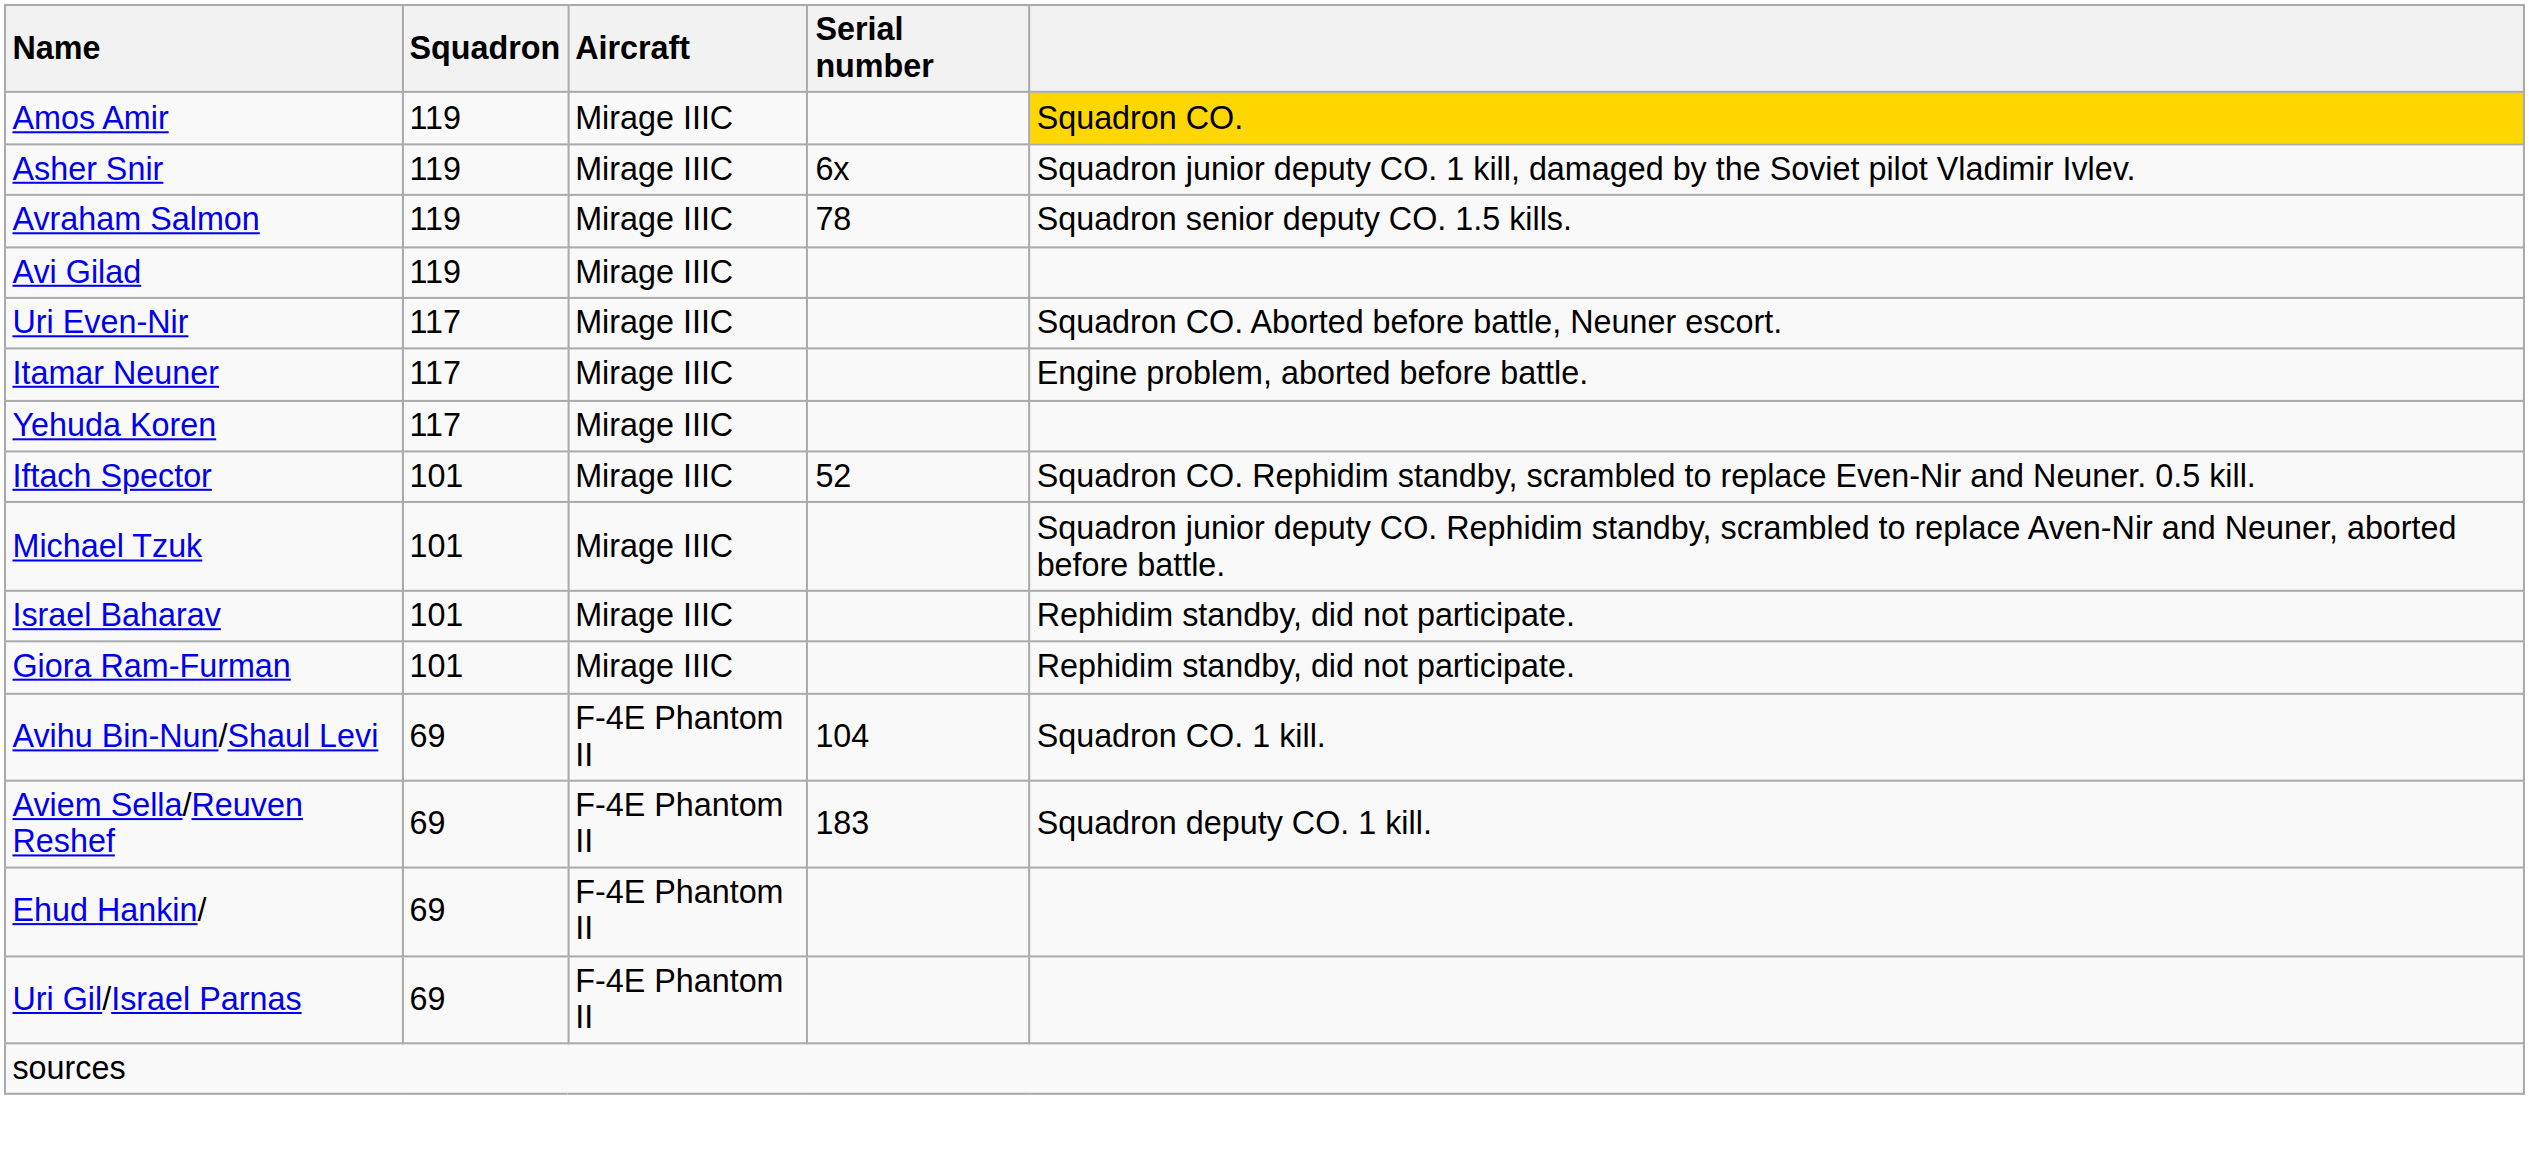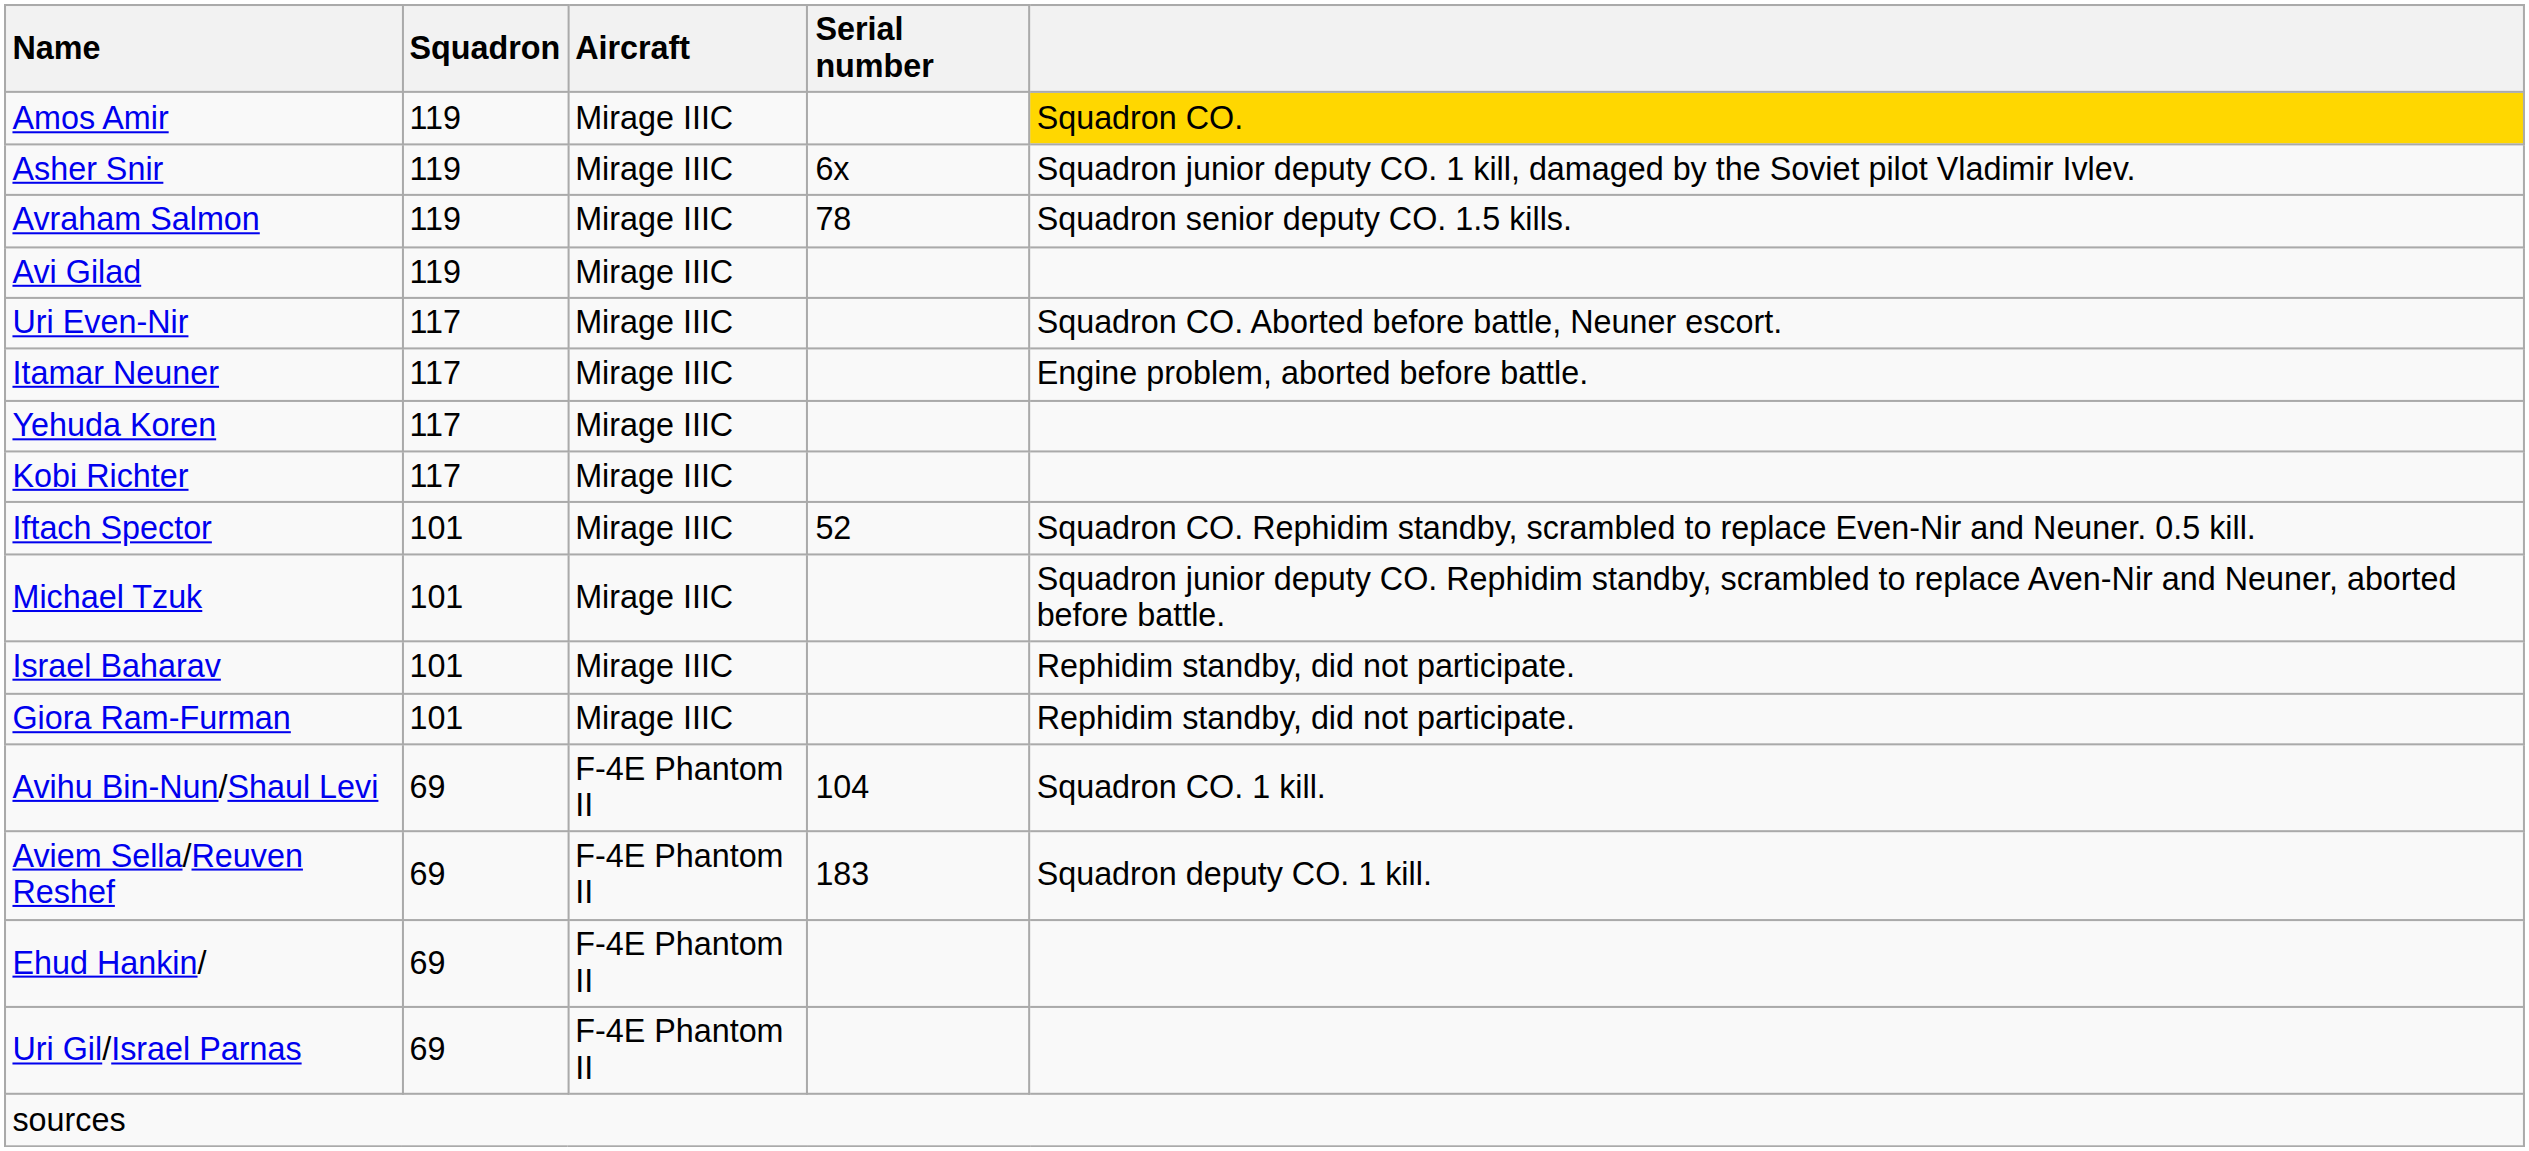 <table class="wikitable">
 <tr>
 <th style="text-align: left;">Name</th>
 <th style="text-align: left;">Squadron</th>
 <th style="text-align: left;">Aircraft</th>
 <th style="text-align: left;">Serial number</th>
 <th style="text-align: left;"></th>
 </tr>
 <tr>
 <td><a href='#'>Amos Amir</a></td>
 <td>119</td>
 <td>Mirage IIIC</td>
 <td></td>
 <td style="background: gold;">Squadron CO.</td>
 </tr>
 <tr>
 <td><a href='#'>Asher Snir</a></td>
 <td>119</td>
 <td>Mirage IIIC</td>
 <td>6x</td>
 <td>Squadron junior deputy CO. 1 kill, damaged by the Soviet pilot Vladimir Ivlev.</td>
 </tr>
 <tr>
 <td><a href='#'>Avraham Salmon</a></td>
 <td>119</td>
 <td>Mirage IIIC</td>
 <td>78</td>
 <td>Squadron senior deputy CO. 1.5 kills.</td>
 </tr>
 <tr>
 <td><a href='#'>Avi Gilad</a></td>
 <td>119</td>
 <td>Mirage IIIC</td>
 <td></td>
 <td></td>
 </tr>
 <tr>
 <td><a href='#'>Uri Even-Nir</a></td>
 <td>117</td>
 <td>Mirage IIIC</td>
 <td></td>
 <td>Squadron CO. Aborted before battle, Neuner escort.</td>
 </tr>
 <tr>
 <td><a href='#'>Itamar Neuner</a></td>
 <td>117</td>
 <td>Mirage IIIC</td>
 <td></td>
 <td>Engine problem, aborted before battle.</td>
 </tr>
 <tr>
 <td><a href='#'>Yehuda Koren</a></td>
+<td>117</td>
+<td>Mirage IIIC</td>
+<td></td>
+<td></td>
+</tr>
+<tr>
+<td><a href='#'>Kobi Richter</a></td>
 <td>117</td>
 <td>Mirage IIIC</td>
 <td></td>
 <td></td>
 </tr>
 <tr>
 <td><a href='#'>Iftach Spector</a></td>
 <td>101</td>
 <td>Mirage IIIC</td>
 <td>52</td>
 <td>Squadron CO. Rephidim standby, scrambled to replace Even-Nir and Neuner. 0.5 kill.</td>
 </tr>
 <tr>
 <td><a href='#'>Michael Tzuk</a></td>
 <td>101</td>
 <td>Mirage IIIC</td>
 <td></td>
 <td>Squadron junior deputy CO. Rephidim standby, scrambled to replace Aven-Nir and Neuner, aborted before battle.</td>
 </tr>
 <tr>
 <td><a href='#'>Israel Baharav</a></td>
 <td>101</td>
 <td>Mirage IIIC</td>
 <td></td>
 <td>Rephidim standby, did not participate.</td>
 </tr>
 <tr>
 <td><a href='#'>Giora Ram-Furman</a></td>
 <td>101</td>
 <td>Mirage IIIC</td>
 <td></td>
 <td>Rephidim standby, did not participate.</td>
 </tr>
 <tr>
 <td><a href='#'>Avihu Bin-Nun</a>/<a href='#'>Shaul Levi</a></td>
 <td>69</td>
 <td>F-4E Phantom II</td>
 <td>104</td>
 <td>Squadron CO. 1 kill.</td>
 </tr>
 <tr>
 <td><a href='#'>Aviem Sella</a>/<a href='#'>Reuven Reshef</a></td>
 <td>69</td>
 <td>F-4E Phantom II</td>
 <td>183</td>
 <td>Squadron deputy CO. 1 kill.</td>
 </tr>
 <tr>
 <td><a href='#'>Ehud Hankin</a>/</td>
 <td>69</td>
 <td>F-4E Phantom II</td>
 <td></td>
 <td></td>
 </tr>
 <tr>
 <td><a href='#'>Uri Gil</a>/<a href='#'>Israel Parnas</a></td>
 <td>69</td>
 <td>F-4E Phantom II</td>
 <td></td>
 <td></td>
 </tr>
 <tr>
 <td colspan="5">sources</td>
 </tr>
 </table>
